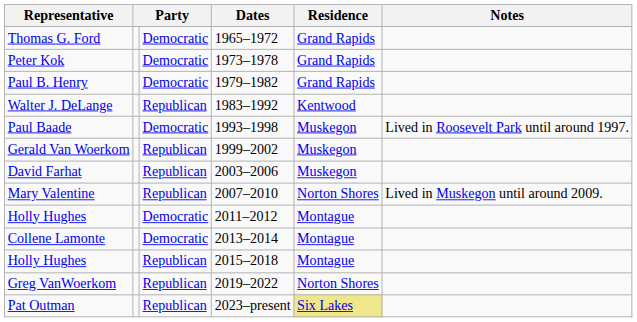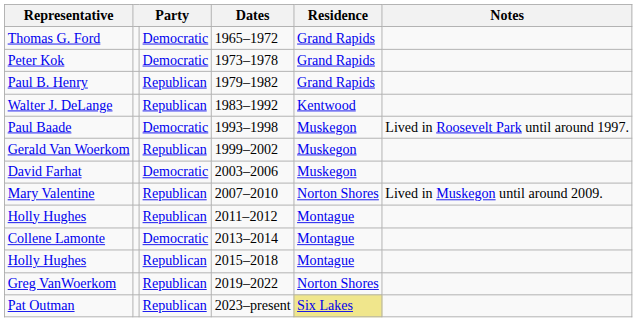 <table class=wikitable>
 <tr valign=bottom>
 <th>Representative</th>
 <th colspan="2">Party</th>
 <th>Dates</th>
 <th>Residence</th>
 <th>Notes</th>
 </tr>
 <tr>
 <td><a href='#'>Thomas G. Ford</a></td>
 <td bgcolor=></td>
 <td><a href='#'>Democratic</a></td>
 <td>1965–1972</td>
 <td><a href='#'>Grand Rapids</a></td>
 <td></td>
 </tr>
 <tr>
 <td><a href='#'>Peter Kok</a></td>
 <td bgcolor=></td>
 <td><a href='#'>Democratic</a></td>
 <td>1973–1978</td>
 <td><a href='#'>Grand Rapids</a></td>
 <td></td>
 </tr>
 <tr>
 <td><a href='#'>Paul B. Henry</a></td>
 <td bgcolor=></td>
-<td><a href='#'>Democratic</a></td>
+<td><a href='#'>Republican</a></td>
 <td>1979–1982</td>
 <td><a href='#'>Grand Rapids</a></td>
 <td></td>
 </tr>
 <tr>
 <td><a href='#'>Walter J. DeLange</a></td>
 <td bgcolor=></td>
 <td><a href='#'>Republican</a></td>
 <td>1983–1992</td>
 <td><a href='#'>Kentwood</a></td>
 <td></td>
 </tr>
 <tr>
 <td><a href='#'>Paul Baade</a></td>
 <td bgcolor=></td>
 <td><a href='#'>Democratic</a></td>
 <td>1993–1998</td>
 <td><a href='#'>Muskegon</a></td>
 <td>Lived in <a href='#'>Roosevelt Park</a> until around 1997.</td>
 </tr>
 <tr>
 <td><a href='#'>Gerald Van Woerkom</a></td>
 <td bgcolor=></td>
 <td><a href='#'>Republican</a></td>
 <td>1999–2002</td>
 <td><a href='#'>Muskegon</a></td>
 <td></td>
 </tr>
 <tr>
 <td><a href='#'>David Farhat</a></td>
 <td bgcolor=></td>
-<td><a href='#'>Republican</a></td>
+<td><a href='#'>Democratic</a></td>
 <td>2003–2006</td>
 <td><a href='#'>Muskegon</a></td>
 <td></td>
 </tr>
 <tr>
 <td><a href='#'>Mary Valentine</a></td>
 <td bgcolor=></td>
 <td><a href='#'>Republican</a></td>
 <td>2007–2010</td>
 <td><a href='#'>Norton Shores</a></td>
 <td>Lived in <a href='#'>Muskegon</a> until around 2009.</td>
 </tr>
 <tr>
 <td><a href='#'>Holly Hughes</a></td>
 <td bgcolor=></td>
-<td><a href='#'>Democratic</a></td>
+<td><a href='#'>Republican</a></td>
 <td>2011–2012</td>
 <td><a href='#'>Montague</a></td>
 <td></td>
 </tr>
 <tr>
 <td><a href='#'>Collene Lamonte</a></td>
 <td bgcolor=></td>
 <td><a href='#'>Democratic</a></td>
 <td>2013–2014</td>
 <td><a href='#'>Montague</a></td>
 <td></td>
 </tr>
 <tr>
 <td><a href='#'>Holly Hughes</a></td>
 <td bgcolor=></td>
 <td><a href='#'>Republican</a></td>
 <td>2015–2018</td>
 <td><a href='#'>Montague</a></td>
 <td></td>
 </tr>
 <tr>
 <td><a href='#'>Greg VanWoerkom</a></td>
 <td bgcolor=></td>
 <td><a href='#'>Republican</a></td>
 <td>2019–2022</td>
 <td><a href='#'>Norton Shores</a></td>
 <td></td>
 </tr>
 <tr>
 <td><a href='#'>Pat Outman</a></td>
 <td bgcolor=></td>
 <td><a href='#'>Republican</a></td>
 <td>2023–present</td>
 <td style="background: khaki;"><a href='#'>Six Lakes</a></td>
 <td></td>
 </tr>
 </table>
